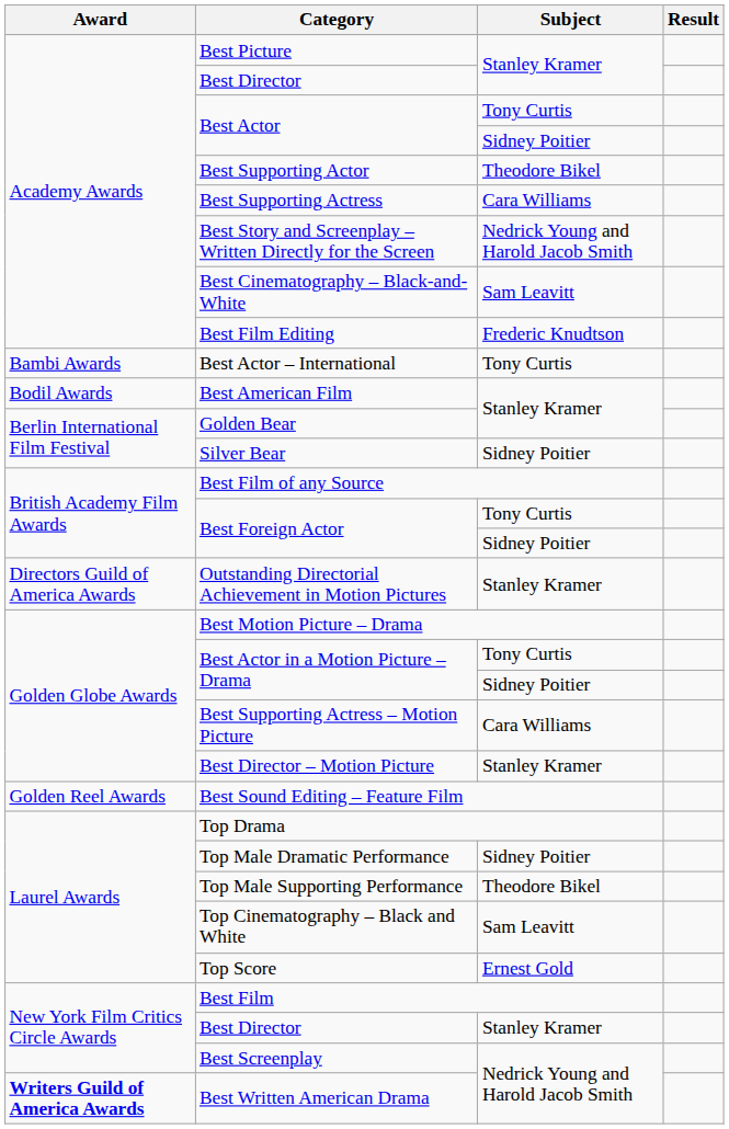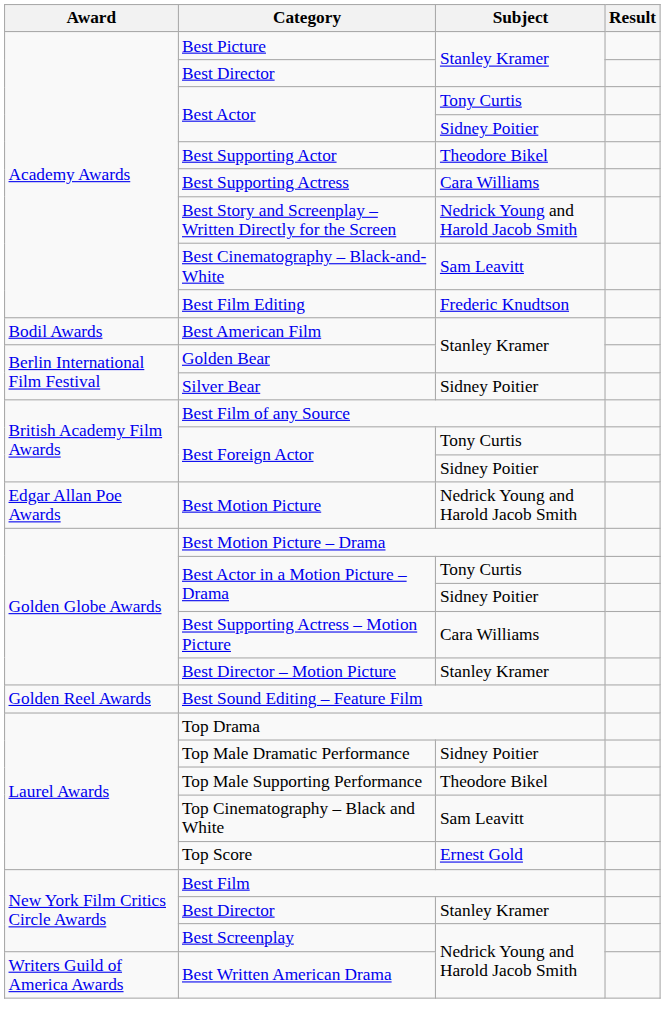 <table class="wikitable">
 <tr>
 <th>Award</th>
 <th>Category</th>
 <th>Subject</th>
 <th>Result</th>
 </tr>
 <tr>
 <td rowspan="9"><a href='#'>Academy Awards</a></td>
 <td><a href='#'>Best Picture</a></td>
 <td rowspan="2"><a href='#'>Stanley Kramer</a></td>
 <td></td>
 </tr>
 <tr>
 <td><a href='#'>Best Director</a></td>
 <td></td>
 </tr>
 <tr>
 <td rowspan="2"><a href='#'>Best Actor</a></td>
 <td><a href='#'>Tony Curtis</a></td>
 <td></td>
 </tr>
 <tr>
 <td><a href='#'>Sidney Poitier</a></td>
 <td></td>
 </tr>
 <tr>
 <td><a href='#'>Best Supporting Actor</a></td>
 <td><a href='#'>Theodore Bikel</a></td>
 <td></td>
 </tr>
 <tr>
 <td><a href='#'>Best Supporting Actress</a></td>
 <td><a href='#'>Cara Williams</a></td>
 <td></td>
 </tr>
 <tr>
 <td><a href='#'>Best Story and Screenplay – Written Directly for the Screen</a></td>
 <td><a href='#'>Nedrick Young</a> and <a href='#'>Harold Jacob Smith</a></td>
 <td></td>
 </tr>
 <tr>
 <td><a href='#'>Best Cinematography – Black-and-White</a></td>
 <td><a href='#'>Sam Leavitt</a></td>
 <td></td>
 </tr>
 <tr>
 <td><a href='#'>Best Film Editing</a></td>
 <td><a href='#'>Frederic Knudtson</a></td>
 <td></td>
 </tr>
 <tr>
-<td><a href='#'>Bambi Awards</a></td>
-<td>Best Actor – International</td>
-<td>Tony Curtis</td>
-<td></td>
-</tr>
-<tr>
 <td><a href='#'>Bodil Awards</a></td>
 <td><a href='#'>Best American Film</a></td>
 <td rowspan="2">Stanley Kramer</td>
 <td></td>
 </tr>
 <tr>
 <td rowspan="2"><a href='#'>Berlin International Film Festival</a></td>
 <td><a href='#'>Golden Bear</a></td>
 <td></td>
 </tr>
 <tr>
 <td><a href='#'>Silver Bear</a></td>
 <td>Sidney Poitier</td>
 <td></td>
 </tr>
 <tr>
 <td rowspan="3"><a href='#'>British Academy Film Awards</a></td>
 <td colspan="2"><a href='#'>Best Film of any Source</a></td>
 <td></td>
 </tr>
 <tr>
 <td rowspan="2"><a href='#'>Best Foreign Actor</a></td>
 <td>Tony Curtis</td>
 <td></td>
 </tr>
 <tr>
 <td>Sidney Poitier</td>
 <td></td>
 </tr>
 <tr>
-<td><a href='#'>Directors Guild of America Awards</a></td>
-<td><a href='#'>Outstanding Directorial Achievement in Motion Pictures</a></td>
-<td>Stanley Kramer</td>
+<td><a href='#'>Edgar Allan Poe Awards</a></td>
+<td><a href='#'>Best Motion Picture</a></td>
+<td>Nedrick Young and Harold Jacob Smith</td>
 <td></td>
 </tr>
 <tr>
 <td rowspan="5"><a href='#'>Golden Globe Awards</a></td>
 <td colspan="2"><a href='#'>Best Motion Picture – Drama</a></td>
 <td></td>
 </tr>
 <tr>
 <td rowspan="2"><a href='#'>Best Actor in a Motion Picture – Drama</a></td>
 <td>Tony Curtis</td>
 <td></td>
 </tr>
 <tr>
 <td>Sidney Poitier</td>
 <td></td>
 </tr>
 <tr>
 <td><a href='#'>Best Supporting Actress – Motion Picture</a></td>
 <td>Cara Williams</td>
 <td></td>
 </tr>
 <tr>
 <td><a href='#'>Best Director – Motion Picture</a></td>
 <td>Stanley Kramer</td>
 <td></td>
 </tr>
 <tr>
 <td><a href='#'>Golden Reel Awards</a></td>
 <td colspan=2><a href='#'>Best Sound Editing – Feature Film</a></td>
 <td></td>
 </tr>
 <tr>
 <td rowspan="5"><a href='#'>Laurel Awards</a></td>
 <td colspan="2">Top Drama</td>
 <td></td>
 </tr>
 <tr>
 <td>Top Male Dramatic Performance</td>
 <td>Sidney Poitier</td>
 <td></td>
 </tr>
 <tr>
 <td>Top Male Supporting Performance</td>
 <td>Theodore Bikel</td>
 <td></td>
 </tr>
 <tr>
 <td>Top Cinematography – Black and White</td>
 <td>Sam Leavitt</td>
 <td></td>
 </tr>
 <tr>
 <td>Top Score</td>
 <td><a href='#'>Ernest Gold</a></td>
 <td></td>
 </tr>
 <tr>
 <td rowspan=3><a href='#'>New York Film Critics Circle Awards</a></td>
 <td colspan="2"><a href='#'>Best Film</a></td>
 <td></td>
 </tr>
 <tr>
 <td><a href='#'>Best Director</a></td>
 <td>Stanley Kramer</td>
 <td></td>
 </tr>
 <tr>
 <td><a href='#'>Best Screenplay</a></td>
 <td rowspan="2">Nedrick Young and Harold Jacob Smith</td>
 <td></td>
 </tr>
 <tr>
-<td><strong><a href='#'>Writers Guild of America Awards</a></strong></td>
+<td><a href='#'>Writers Guild of America Awards</a></td>
 <td><a href='#'>Best Written American Drama</a></td>
 <td></td>
 </tr>
 </table>
